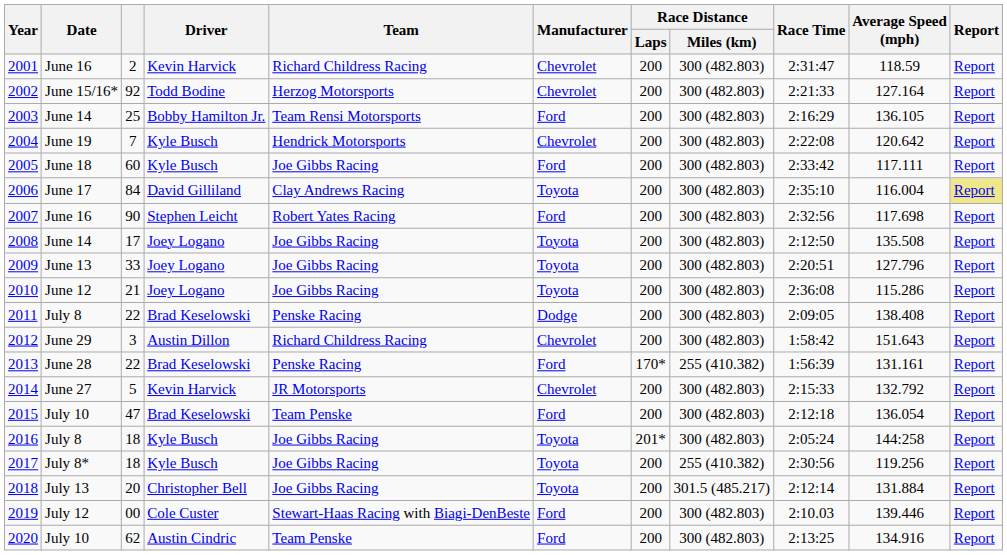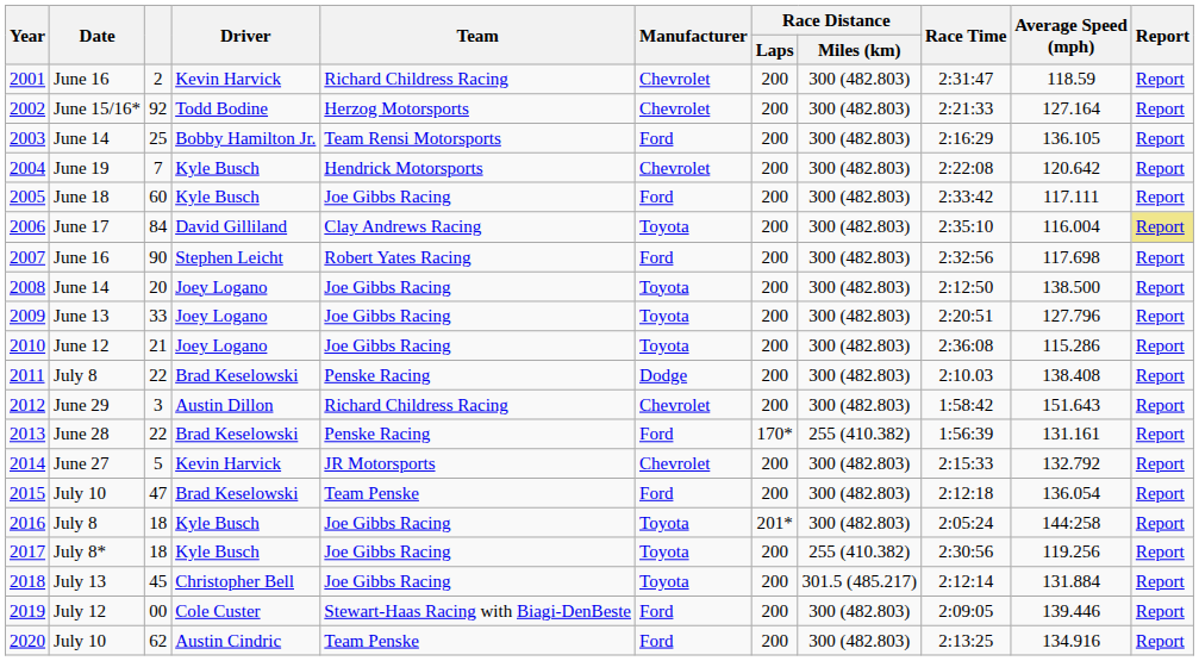 <table class="wikitable" style="font-size: 95%;">
 <tr>
 <th rowspan="2">Year</th>
 <th rowspan="2">Date</th>
 <th rowspan="2"></th>
 <th rowspan="2">Driver</th>
 <th rowspan="2">Team</th>
 <th rowspan="2">Manufacturer</th>
 <th colspan="2">Race Distance</th>
 <th rowspan="2">Race Time</th>
 <th rowspan="2">Average Speed<br>(mph)</th>
 <th rowspan="2">Report</th>
 </tr>
 <tr>
 <th>Laps</th>
 <th>Miles (km)</th>
 </tr>
 <tr>
 <td><a href='#'>2001</a></td>
 <td>June 16</td>
 <td align="center">2</td>
 <td><a href='#'>Kevin Harvick</a></td>
 <td><a href='#'>Richard Childress Racing</a></td>
 <td><a href='#'>Chevrolet</a></td>
 <td align="center">200</td>
 <td align="center">300 (482.803)</td>
 <td align="center">2:31:47</td>
 <td align="center">118.59</td>
 <td><a href='#'>Report</a></td>
 </tr>
 <tr>
 <td><a href='#'>2002</a></td>
 <td>June 15/16*</td>
 <td align="center">92</td>
 <td><a href='#'>Todd Bodine</a></td>
 <td><a href='#'>Herzog Motorsports</a></td>
 <td><a href='#'>Chevrolet</a></td>
 <td align="center">200</td>
 <td align="center">300 (482.803)</td>
 <td align="center">2:21:33</td>
 <td align="center">127.164</td>
 <td><a href='#'>Report</a></td>
 </tr>
 <tr>
 <td><a href='#'>2003</a></td>
 <td>June 14</td>
 <td align="center">25</td>
 <td><a href='#'>Bobby Hamilton Jr.</a></td>
 <td><a href='#'>Team Rensi Motorsports</a></td>
 <td><a href='#'>Ford</a></td>
 <td align="center">200</td>
 <td align="center">300 (482.803)</td>
 <td align="center">2:16:29</td>
 <td align="center">136.105</td>
 <td><a href='#'>Report</a></td>
 </tr>
 <tr>
 <td><a href='#'>2004</a></td>
 <td>June 19</td>
 <td align="center">7</td>
 <td><a href='#'>Kyle Busch</a></td>
 <td><a href='#'>Hendrick Motorsports</a></td>
 <td><a href='#'>Chevrolet</a></td>
 <td align="center">200</td>
 <td align="center">300 (482.803)</td>
 <td align="center">2:22:08</td>
 <td align="center">120.642</td>
 <td><a href='#'>Report</a></td>
 </tr>
 <tr>
 <td><a href='#'>2005</a></td>
 <td>June 18</td>
 <td align="center">60</td>
 <td><a href='#'>Kyle Busch</a></td>
 <td><a href='#'>Joe Gibbs Racing</a></td>
 <td><a href='#'>Ford</a></td>
 <td align="center">200</td>
 <td align="center">300 (482.803)</td>
 <td align="center">2:33:42</td>
 <td align="center">117.111</td>
 <td><a href='#'>Report</a></td>
 </tr>
 <tr>
 <td><a href='#'>2006</a></td>
 <td>June 17</td>
 <td align="center">84</td>
 <td><a href='#'>David Gilliland</a></td>
 <td><a href='#'>Clay Andrews Racing</a></td>
 <td><a href='#'>Toyota</a></td>
 <td align="center">200</td>
 <td align="center">300 (482.803)</td>
 <td align="center">2:35:10</td>
 <td align="center">116.004</td>
 <td style="background: khaki;"><a href='#'>Report</a></td>
 </tr>
 <tr>
 <td><a href='#'>2007</a></td>
 <td>June 16</td>
 <td align="center">90</td>
 <td><a href='#'>Stephen Leicht</a></td>
 <td><a href='#'>Robert Yates Racing</a></td>
 <td><a href='#'>Ford</a></td>
 <td align="center">200</td>
 <td align="center">300 (482.803)</td>
 <td align="center">2:32:56</td>
 <td align="center">117.698</td>
 <td><a href='#'>Report</a></td>
 </tr>
 <tr>
 <td><a href='#'>2008</a></td>
 <td>June 14</td>
-<td align="center">17</td>
+<td align="center">20</td>
 <td><a href='#'>Joey Logano</a></td>
 <td><a href='#'>Joe Gibbs Racing</a></td>
 <td><a href='#'>Toyota</a></td>
 <td align="center">200</td>
 <td align="center">300 (482.803)</td>
 <td align="center">2:12:50</td>
-<td align="center">135.508</td>
+<td align="center">138.500</td>
 <td><a href='#'>Report</a></td>
 </tr>
 <tr>
 <td><a href='#'>2009</a></td>
 <td>June 13</td>
 <td align="center">33</td>
 <td><a href='#'>Joey Logano</a></td>
 <td><a href='#'>Joe Gibbs Racing</a></td>
 <td><a href='#'>Toyota</a></td>
 <td align="center">200</td>
 <td align="center">300 (482.803)</td>
 <td align="center">2:20:51</td>
 <td align="center">127.796</td>
 <td><a href='#'>Report</a></td>
 </tr>
 <tr>
 <td><a href='#'>2010</a></td>
 <td>June 12</td>
 <td align="center">21</td>
 <td><a href='#'>Joey Logano</a></td>
 <td><a href='#'>Joe Gibbs Racing</a></td>
 <td><a href='#'>Toyota</a></td>
 <td align="center">200</td>
 <td align="center">300 (482.803)</td>
 <td align="center">2:36:08</td>
 <td align="center">115.286</td>
 <td><a href='#'>Report</a></td>
 </tr>
 <tr>
 <td><a href='#'>2011</a></td>
 <td>July 8</td>
 <td align="center">22</td>
 <td><a href='#'>Brad Keselowski</a></td>
 <td><a href='#'>Penske Racing</a></td>
 <td><a href='#'>Dodge</a></td>
 <td align="center">200</td>
 <td align="center">300 (482.803)</td>
-<td align="center">2:09:05</td>
+<td align="center">2:10.03</td>
 <td align="center">138.408</td>
 <td><a href='#'>Report</a></td>
 </tr>
 <tr>
 <td><a href='#'>2012</a></td>
 <td>June 29</td>
 <td align="center">3</td>
 <td><a href='#'>Austin Dillon</a></td>
 <td><a href='#'>Richard Childress Racing</a></td>
 <td><a href='#'>Chevrolet</a></td>
 <td align="center">200</td>
 <td align="center">300 (482.803)</td>
 <td align="center">1:58:42</td>
 <td align="center">151.643</td>
 <td><a href='#'>Report</a></td>
 </tr>
 <tr>
 <td><a href='#'>2013</a></td>
 <td>June 28</td>
 <td align="center">22</td>
 <td><a href='#'>Brad Keselowski</a></td>
 <td><a href='#'>Penske Racing</a></td>
 <td><a href='#'>Ford</a></td>
 <td align="center">170*</td>
 <td align="center">255 (410.382)</td>
 <td align="center">1:56:39</td>
 <td align="center">131.161</td>
 <td><a href='#'>Report</a></td>
 </tr>
 <tr>
 <td><a href='#'>2014</a></td>
 <td>June 27</td>
 <td align="center">5</td>
 <td><a href='#'>Kevin Harvick</a></td>
 <td><a href='#'>JR Motorsports</a></td>
 <td><a href='#'>Chevrolet</a></td>
 <td align="center">200</td>
 <td align="center">300 (482.803)</td>
 <td align="center">2:15:33</td>
 <td align="center">132.792</td>
 <td><a href='#'>Report</a></td>
 </tr>
 <tr>
 <td><a href='#'>2015</a></td>
 <td>July 10</td>
 <td align="center">47</td>
 <td><a href='#'>Brad Keselowski</a></td>
 <td><a href='#'>Team Penske</a></td>
 <td><a href='#'>Ford</a></td>
 <td align="center">200</td>
 <td align="center">300 (482.803)</td>
 <td align="center">2:12:18</td>
 <td align="center">136.054</td>
 <td><a href='#'>Report</a></td>
 </tr>
 <tr>
 <td><a href='#'>2016</a></td>
 <td>July 8</td>
 <td align="center">18</td>
 <td><a href='#'>Kyle Busch</a></td>
 <td><a href='#'>Joe Gibbs Racing</a></td>
 <td><a href='#'>Toyota</a></td>
 <td align="center">201*</td>
 <td align="center">300 (482.803)</td>
 <td align="center">2:05:24</td>
 <td align="center">144:258</td>
 <td><a href='#'>Report</a></td>
 </tr>
 <tr>
 <td><a href='#'>2017</a></td>
 <td>July 8*</td>
 <td align="center">18</td>
 <td><a href='#'>Kyle Busch</a></td>
 <td><a href='#'>Joe Gibbs Racing</a></td>
 <td><a href='#'>Toyota</a></td>
 <td align="center">200</td>
 <td align="center">255 (410.382)</td>
 <td align="center">2:30:56</td>
 <td align="center">119.256</td>
 <td><a href='#'>Report</a></td>
 </tr>
 <tr>
 <td><a href='#'>2018</a></td>
 <td>July 13</td>
-<td align="center">20</td>
+<td align="center">45</td>
 <td><a href='#'>Christopher Bell</a></td>
 <td><a href='#'>Joe Gibbs Racing</a></td>
 <td><a href='#'>Toyota</a></td>
 <td align="center">200</td>
 <td align="center">301.5 (485.217)</td>
 <td align="center">2:12:14</td>
 <td align="center">131.884</td>
 <td><a href='#'>Report</a></td>
 </tr>
 <tr>
 <td><a href='#'>2019</a></td>
 <td>July 12</td>
 <td align="center">00</td>
 <td><a href='#'>Cole Custer</a></td>
 <td><a href='#'>Stewart-Haas Racing</a> with <a href='#'>Biagi-DenBeste</a></td>
 <td><a href='#'>Ford</a></td>
 <td align="center">200</td>
 <td align="center">300 (482.803)</td>
-<td align="center">2:10.03</td>
+<td align="center">2:09:05</td>
 <td align="center">139.446</td>
 <td><a href='#'>Report</a></td>
 </tr>
 <tr>
 <td rowspan=2><a href='#'>2020</a></td>
 <td>July 10</td>
 <td align="center">62</td>
 <td><a href='#'>Austin Cindric</a></td>
 <td><a href='#'>Team Penske</a></td>
 <td><a href='#'>Ford</a></td>
 <td align="center">200</td>
 <td align="center">300 (482.803)</td>
 <td align="center">2:13:25</td>
 <td align="center">134.916</td>
 <td><a href='#'>Report</a></td>
 </tr>
 </table>
